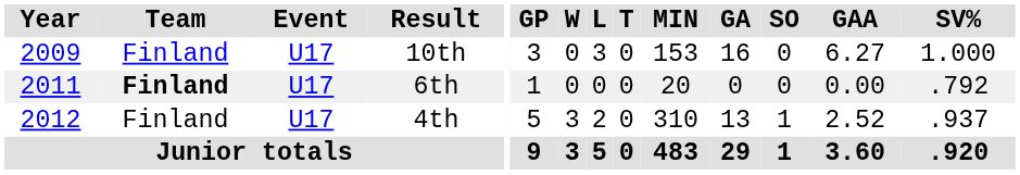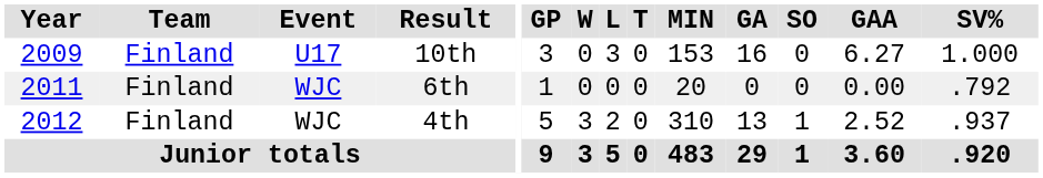 <table border="0" cellpadding="1" cellspacing="0" ID="Table3" style="text-align:center; width:40em">
 <tr ALIGN="center" bgcolor="#e0e0e0">
 <th>Year</th>
 <th>Team</th>
 <th>Event</th>
 <th>Result</th>
 <th rowspan="99" bgcolor="#ffffff"></th>
 <th>GP</th>
 <th>W</th>
 <th>L</th>
 <th>T</th>
 <th>MIN</th>
 <th>GA</th>
 <th>SO</th>
 <th>GAA</th>
 <th>SV%</th>
 </tr>
 <tr ALIGN="center">
 <td><a href='#'>2009</a></td>
 <td><a href='#'>Finland</a></td>
 <td><a href='#'>U17</a></td>
 <td>10th</td>
 <td>3</td>
 <td>0</td>
 <td>3</td>
 <td>0</td>
 <td>153</td>
 <td>16</td>
 <td>0</td>
 <td>6.27</td>
 <td>1.000</td>
 </tr>
 <tr ALIGN="center" bgcolor="#f0f0f0">
 <td><a href='#'>2011</a></td>
-<td><strong>Finland</strong></td>
-<td><a href='#'>U17</a></td>
+<td>Finland</td>
+<td><a href='#'>WJC</a></td>
 <td>6th</td>
 <td>1</td>
 <td>0</td>
 <td>0</td>
 <td>0</td>
 <td>20</td>
 <td>0</td>
 <td>0</td>
 <td>0.00</td>
 <td>.792</td>
 </tr>
 <tr ALIGN="center">
 <td><a href='#'>2012</a></td>
 <td>Finland</td>
-<td><a href='#'>U17</a></td>
+<td>WJC</td>
 <td>4th</td>
 <td>5</td>
 <td>3</td>
 <td>2</td>
 <td>0</td>
 <td>310</td>
 <td>13</td>
 <td>1</td>
 <td>2.52</td>
 <td>.937</td>
 </tr>
 <tr bgcolor="#e0e0e0" ALIGN="center">
 <th colspan=4>Junior totals</th>
 <th>9</th>
 <th>3</th>
 <th>5</th>
 <th>0</th>
 <th>483</th>
 <th>29</th>
 <th>1</th>
 <th>3.60</th>
 <th>.920</th>
 </tr>
 </table>
